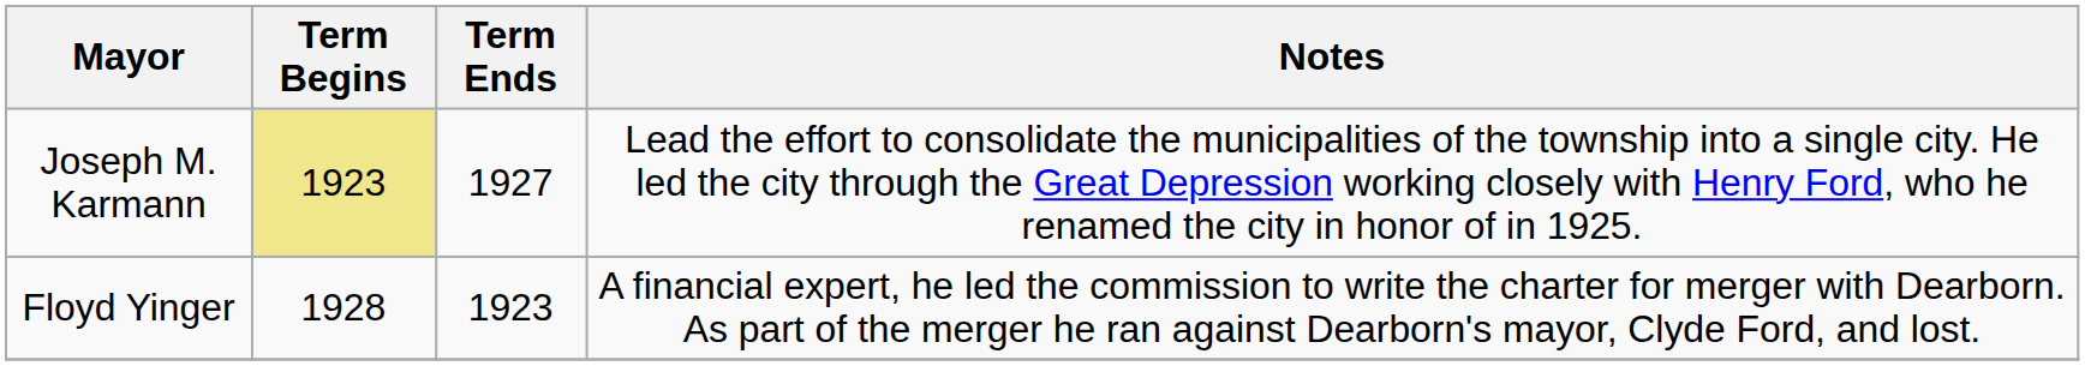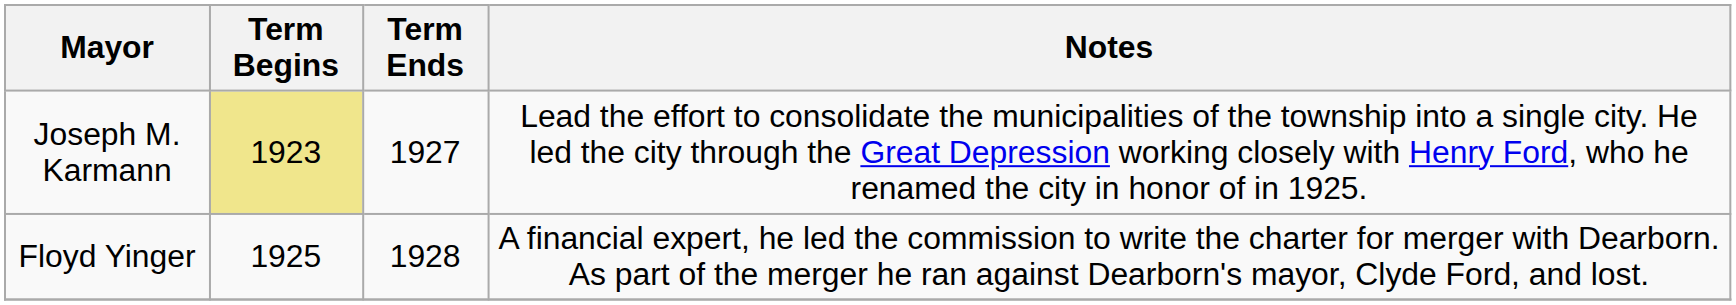 <table class="wikitable" style="text-align:center">
 <tr>
 <th>Mayor</th>
 <th>Term Begins</th>
 <th>Term Ends</th>
 <th>Notes</th>
 </tr>
 <tr>
 <td>Joseph M. Karmann</td>
 <td style="background: khaki;">1923</td>
 <td>1927</td>
 <td>Lead the effort to consolidate the municipalities of the township into a single city. He led the city through the <a href='#'>Great Depression</a> working closely with <a href='#'>Henry Ford</a>, who he renamed the city in honor of in 1925.</td>
 </tr>
 <tr>
 <td>Floyd Yinger</td>
+<td>1925</td>
 <td>1928</td>
-<td>1923</td>
 <td>A financial expert, he led the commission to write the charter for merger with Dearborn. As part of the merger he ran against Dearborn's mayor, Clyde Ford, and lost.</td>
 </tr>
 <tr>
 </tr>
 </table>
